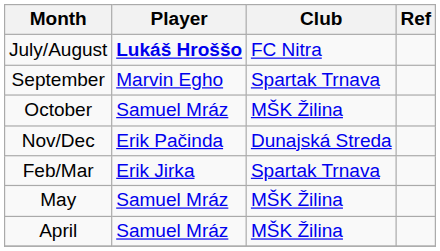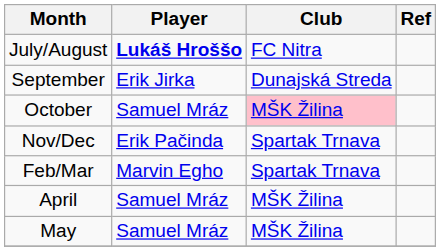 <table class="wikitable sortable">
 <tr>
 <th>Month</th>
 <th>Player</th>
 <th>Club</th>
 <th>Ref</th>
 </tr>
 <tr>
 <td align="center">July/August</td>
 <td><strong> <a href='#'>Lukáš Hroššo</a></strong></td>
 <td><a href='#'>FC Nitra</a></td>
 <td></td>
 </tr>
 <tr>
 <td align="center">September</td>
+<td> <a href='#'>Erik Jirka</a></td>
+<td><a href='#'>Dunajská Streda</a></td>
+<td></td>
+</tr>
+<tr>
+<td align="center">October</td>
+<td> <a href='#'>Samuel Mráz</a></td>
+<td style="background: pink;"><a href='#'>MŠK Žilina</a></td>
+<td></td>
+</tr>
+<tr>
+<td align="center">Nov/Dec</td>
+<td> <a href='#'>Erik Pačinda</a></td>
+<td><a href='#'>Spartak Trnava</a></td>
+<td></td>
+</tr>
+<tr>
+<td align="center">Feb/Mar</td>
 <td> <a href='#'>Marvin Egho</a></td>
 <td><a href='#'>Spartak Trnava</a></td>
 <td></td>
 </tr>
 <tr>
-<td align="center">October</td>
+<td align="center">April</td>
 <td> <a href='#'>Samuel Mráz</a></td>
 <td><a href='#'>MŠK Žilina</a></td>
-<td></td>
-</tr>
-<tr>
-<td align="center">Nov/Dec</td>
-<td> <a href='#'>Erik Pačinda</a></td>
-<td><a href='#'>Dunajská Streda</a></td>
-<td></td>
-</tr>
-<tr>
-<td align="center">Feb/Mar</td>
-<td> <a href='#'>Erik Jirka</a></td>
-<td><a href='#'>Spartak Trnava</a></td>
 <td></td>
 </tr>
 <tr>
 <td align="center">May</td>
 <td> <a href='#'>Samuel Mráz</a></td>
 <td><a href='#'>MŠK Žilina</a></td>
 <td></td>
 </tr>
 <tr>
-<td align="center">April</td>
-<td> <a href='#'>Samuel Mráz</a></td>
-<td><a href='#'>MŠK Žilina</a></td>
-<td></td>
-</tr>
-<tr>
 </tr>
 </table>
